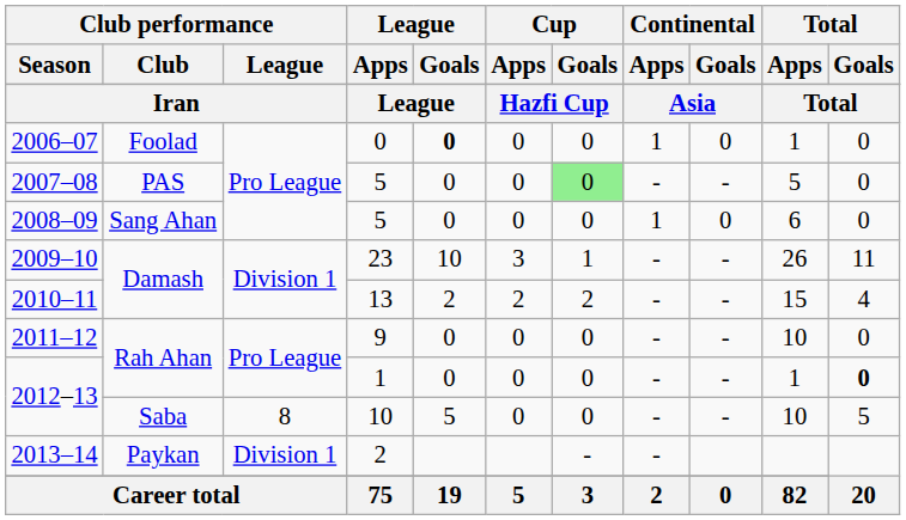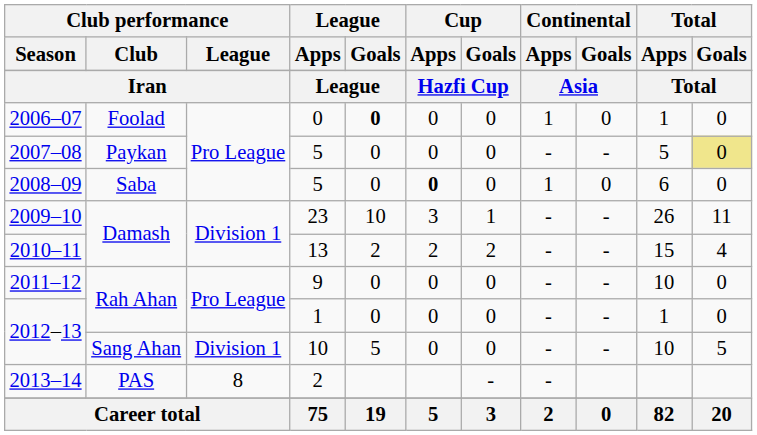 <table class="wikitable" style="text-align:center">
 <tr>
 <th colspan=3>Club performance</th>
 <th colspan=2>League</th>
 <th colspan=2>Cup</th>
 <th colspan=2>Continental</th>
 <th colspan=2>Total</th>
 </tr>
 <tr>
 <th>Season</th>
 <th>Club</th>
 <th>League</th>
 <th>Apps</th>
 <th>Goals</th>
 <th>Apps</th>
 <th>Goals</th>
 <th>Apps</th>
 <th>Goals</th>
 <th>Apps</th>
 <th>Goals</th>
 </tr>
 <tr>
 </tr>
 <tr>
 <th colspan=3>Iran</th>
 <th colspan=2>League</th>
 <th colspan=2><a href='#'>Hazfi Cup</a></th>
 <th colspan=2><a href='#'>Asia</a></th>
 <th colspan=2>Total</th>
 </tr>
 <tr>
 <td><a href='#'>2006–07</a></td>
 <td><a href='#'>Foolad</a></td>
 <td rowspan="3"><a href='#'>Pro League</a></td>
 <td>0</td>
 <td><strong>0</strong></td>
 <td>0</td>
 <td>0</td>
 <td>1</td>
 <td>0</td>
 <td>1</td>
 <td>0</td>
 </tr>
 <tr>
 <td><a href='#'>2007–08</a></td>
-<td><a href='#'>PAS</a></td>
+<td><a href='#'>Paykan</a></td>
 <td>5</td>
 <td>0</td>
 <td>0</td>
-<td style="background: lightgreen;">0</td>
+<td>0</td>
 <td>-</td>
 <td>-</td>
 <td>5</td>
-<td>0</td>
+<td style="background: khaki;">0</td>
 </tr>
 <tr>
 <td><a href='#'>2008–09</a></td>
-<td><a href='#'>Sang Ahan</a></td>
+<td><a href='#'>Saba</a></td>
 <td>5</td>
 <td>0</td>
-<td>0</td>
+<td><strong>0</strong></td>
 <td>0</td>
 <td>1</td>
 <td>0</td>
 <td>6</td>
 <td>0</td>
 </tr>
 <tr>
 <td><a href='#'>2009–10</a></td>
 <td rowspan="2"><a href='#'>Damash</a></td>
 <td rowspan="2"><a href='#'>Division 1</a></td>
 <td>23</td>
 <td>10</td>
 <td>3</td>
 <td>1</td>
 <td>-</td>
 <td>-</td>
 <td>26</td>
 <td>11</td>
 </tr>
 <tr>
 <td><a href='#'>2010–11</a></td>
 <td>13</td>
 <td>2</td>
 <td>2</td>
 <td>2</td>
 <td>-</td>
 <td>-</td>
 <td>15</td>
 <td>4</td>
 </tr>
 <tr>
 <td><a href='#'>2011–12</a></td>
 <td rowspan="2"><a href='#'>Rah Ahan</a></td>
 <td rowspan="2"><a href='#'>Pro League</a></td>
 <td>9</td>
 <td>0</td>
 <td>0</td>
 <td>0</td>
 <td>-</td>
 <td>-</td>
 <td>10</td>
 <td>0</td>
 </tr>
 <tr>
 <td rowspan="2"><a href='#'>2012</a>–<a href='#'>13</a></td>
 <td>1</td>
 <td>0</td>
 <td>0</td>
 <td>0</td>
 <td>-</td>
 <td>-</td>
 <td>1</td>
-<td><strong>0</strong></td>
+<td>0</td>
 </tr>
 <tr>
-<td><a href='#'>Saba</a></td>
-<td>8</td>
+<td><a href='#'>Sang Ahan</a></td>
+<td><a href='#'>Division 1</a></td>
 <td>10</td>
 <td>5</td>
 <td>0</td>
 <td>0</td>
 <td>-</td>
 <td>-</td>
 <td>10</td>
 <td>5</td>
 </tr>
 <tr>
 <td><a href='#'>2013–14</a></td>
-<td><a href='#'>Paykan</a></td>
-<td><a href='#'>Division 1</a></td>
+<td><a href='#'>PAS</a></td>
+<td>8</td>
 <td>2</td>
 <td></td>
 <td></td>
 <td>-</td>
 <td>-</td>
 <td></td>
 <td></td>
 </tr>
 <tr>
 </tr>
 <tr>
 <th colspan=3>Career total</th>
 <th>75</th>
 <th>19</th>
 <th>5</th>
 <th>3</th>
 <th>2</th>
 <th>0</th>
 <th>82</th>
 <th>20</th>
 </tr>
 </table>
